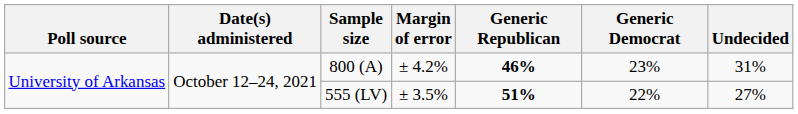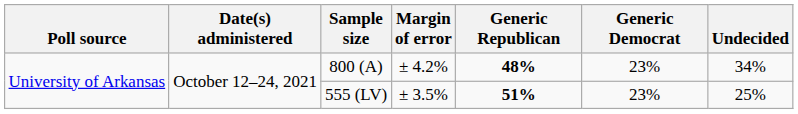 <table class="wikitable" style="font-size:90%;text-align:center;">
 <tr valign=bottom>
 <th>Poll source</th>
 <th>Date(s)<br>administered</th>
 <th>Sample<br>size</th>
 <th>Margin<br>of error</th>
 <th style="width:100px;">Generic<br>Republican</th>
 <th style="width:100px;">Generic<br>Democrat</th>
 <th>Undecided</th>
 </tr>
 <tr>
 <td style="text-align:left;" rowspan="2"><a href='#'>University of Arkansas</a></td>
 <td rowspan="2">October 12–24, 2021</td>
 <td>800 (A)</td>
 <td>± 4.2%</td>
-<td><strong>46%</strong></td>
+<td><strong>48%</strong></td>
 <td>23%</td>
-<td>31%</td>
+<td>34%</td>
 </tr>
 <tr>
 <td>555 (LV)</td>
 <td>± 3.5%</td>
 <td><strong>51%</strong></td>
-<td>22%</td>
-<td>27%</td>
+<td>23%</td>
+<td>25%</td>
 </tr>
 </table>
